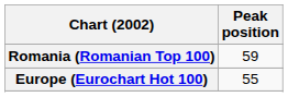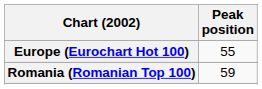 <table class="wikitable sortable plainrowheaders" style="text-align:center">
 <tr>
 <th scope="col">Chart (2002)</th>
 <th scope="col">Peak<br>position</th>
+</tr>
+<tr>
+</tr>
+<tr>
+</tr>
+<tr>
+</tr>
+<tr>
+<th scope="row">Europe (<a href='#'>Eurochart Hot 100</a>)</th>
+<td align="center">55</td>
+</tr>
+<tr>
 </tr>
 <tr>
 </tr>
 <tr>
 </tr>
 <tr>
 </tr>
 <tr>
 <th scope="row">Romania (<a href='#'>Romanian Top 100</a>)</th>
 <td align="center">59</td>
 </tr>
 <tr>
 </tr>
 <tr>
 </tr>
 <tr>
 </tr>
 <tr>
 </tr>
-<tr>
-<th scope="row">Europe (<a href='#'>Eurochart Hot 100</a>)</th>
-<td align="center">55</td>
-</tr>
-<tr>
-</tr>
-<tr>
-</tr>
-<tr>
-</tr>
-<tr>
-</tr>
 </table>
